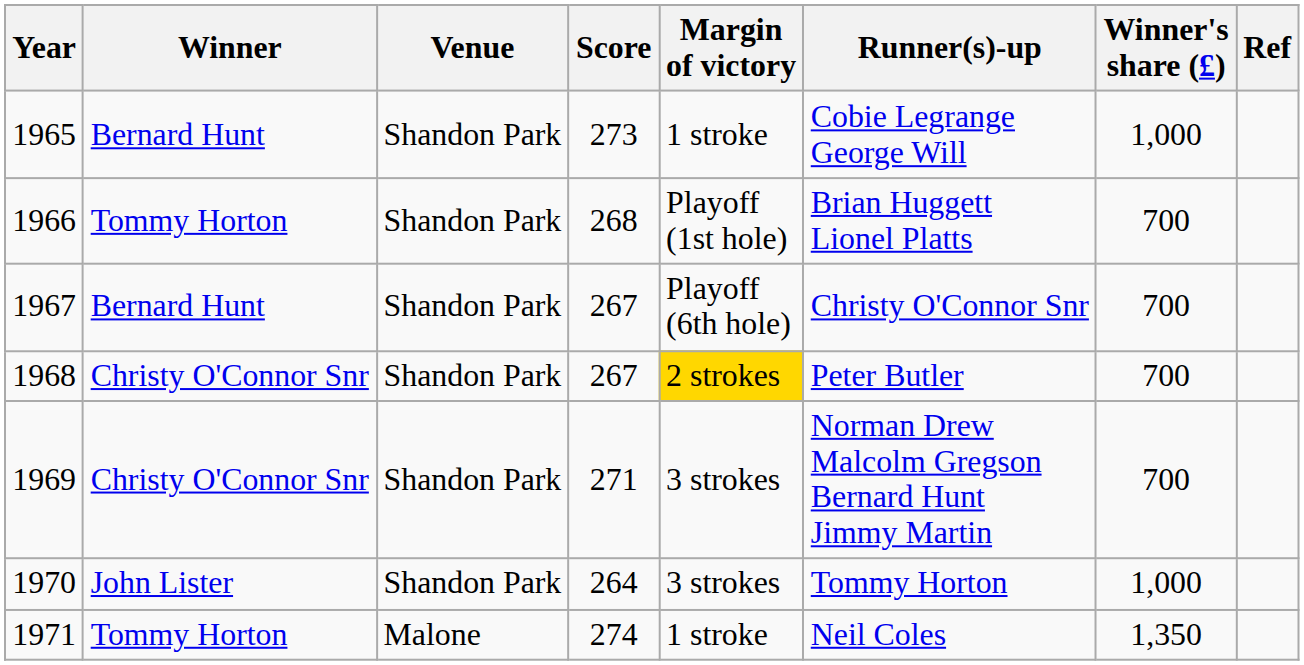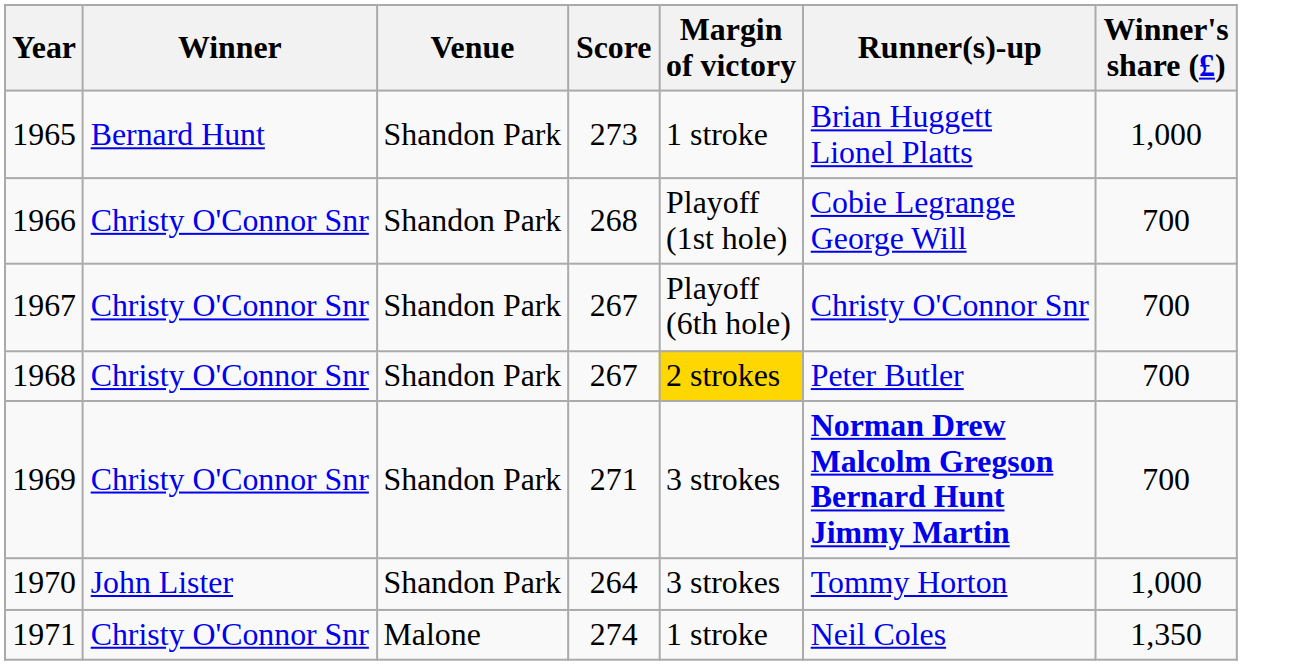 <table class="wikitable">
 <tr>
 <th>Year</th>
 <th>Winner</th>
 <th>Venue</th>
 <th>Score</th>
 <th>Margin<br>of victory</th>
 <th>Runner(s)-up</th>
 <th>Winner's<br>share (<a href='#'>£</a>)</th>
-<th>Ref</th>
 </tr>
 <tr>
 <td>1965</td>
 <td> <a href='#'>Bernard Hunt</a></td>
 <td>Shandon Park</td>
 <td align=center>273</td>
 <td>1 stroke</td>
-<td> <a href='#'>Cobie Legrange</a><br> <a href='#'>George Will</a></td>
+<td> <a href='#'>Brian Huggett</a><br> <a href='#'>Lionel Platts</a></td>
 <td align=center>1,000</td>
-<td></td>
 </tr>
 <tr>
 <td>1966</td>
-<td> <a href='#'>Tommy Horton</a></td>
+<td> <a href='#'>Christy O'Connor Snr</a></td>
 <td>Shandon Park</td>
 <td align=center>268</td>
 <td>Playoff<br>(1st hole)</td>
-<td> <a href='#'>Brian Huggett</a><br> <a href='#'>Lionel Platts</a></td>
+<td> <a href='#'>Cobie Legrange</a><br> <a href='#'>George Will</a></td>
 <td align=center>700</td>
-<td></td>
 </tr>
 <tr>
 <td>1967</td>
-<td> <a href='#'>Bernard Hunt</a></td>
+<td> <a href='#'>Christy O'Connor Snr</a></td>
 <td>Shandon Park</td>
 <td align=center>267</td>
 <td>Playoff<br>(6th hole)</td>
 <td> <a href='#'>Christy O'Connor Snr</a></td>
 <td align=center>700</td>
-<td></td>
 </tr>
 <tr>
 <td>1968</td>
 <td> <a href='#'>Christy O'Connor Snr</a></td>
 <td>Shandon Park</td>
 <td align=center>267</td>
 <td style="background: gold;">2 strokes</td>
 <td> <a href='#'>Peter Butler</a></td>
 <td align=center>700</td>
-<td></td>
 </tr>
 <tr>
 <td>1969</td>
 <td> <a href='#'>Christy O'Connor Snr</a></td>
 <td>Shandon Park</td>
 <td align=center>271</td>
 <td>3 strokes</td>
-<td> <a href='#'>Norman Drew</a><br> <a href='#'>Malcolm Gregson</a><br> <a href='#'>Bernard Hunt</a><br> <a href='#'>Jimmy Martin</a></td>
+<td><strong> <a href='#'>Norman Drew</a><br> <a href='#'>Malcolm Gregson</a><br> <a href='#'>Bernard Hunt</a><br> <a href='#'>Jimmy Martin</a></strong></td>
 <td align=center>700</td>
-<td></td>
 </tr>
 <tr>
 <td>1970</td>
 <td> <a href='#'>John Lister</a></td>
 <td>Shandon Park</td>
 <td align=center>264</td>
 <td>3 strokes</td>
 <td> <a href='#'>Tommy Horton</a></td>
 <td align=center>1,000</td>
-<td></td>
 </tr>
 <tr>
 <td>1971</td>
-<td> <a href='#'>Tommy Horton</a></td>
+<td> <a href='#'>Christy O'Connor Snr</a></td>
 <td>Malone</td>
 <td align=center>274</td>
 <td>1 stroke</td>
 <td> <a href='#'>Neil Coles</a></td>
 <td align=center>1,350</td>
-<td></td>
 </tr>
 </table>
